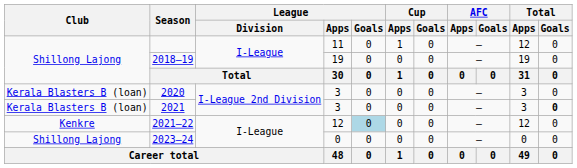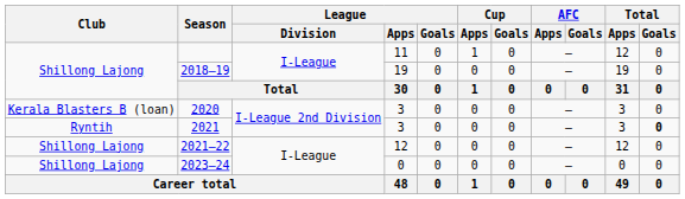 <table class="wikitable" style="text-align: center;">
 <tr>
 <th rowspan="2">Club</th>
 <th rowspan="2">Season</th>
 <th colspan="3">League</th>
 <th colspan="2">Cup</th>
 <th colspan="2"><a href='#'>AFC</a></th>
 <th colspan="2">Total</th>
 </tr>
 <tr>
 <th>Division</th>
 <th>Apps</th>
 <th>Goals</th>
 <th>Apps</th>
 <th>Goals</th>
 <th>Apps</th>
 <th>Goals</th>
 <th>Apps</th>
 <th>Goals</th>
 </tr>
 <tr>
 <td rowspan="3"><a href='#'>Shillong Lajong</a></td>
 <td></td>
 <td rowspan="2"><a href='#'>I-League</a></td>
 <td>11</td>
 <td>0</td>
 <td>1</td>
 <td>0</td>
 <td colspan="2">–</td>
 <td>12</td>
 <td>0</td>
 </tr>
 <tr>
 <td><a href='#'>2018–19</a></td>
 <td>19</td>
 <td>0</td>
 <td>0</td>
 <td>0</td>
 <td colspan="2">–</td>
 <td>19</td>
 <td>0</td>
 </tr>
 <tr>
 <th colspan="2">Total</th>
 <th>30</th>
 <th>0</th>
 <th>1</th>
 <th>0</th>
 <th>0</th>
 <th>0</th>
 <th>31</th>
 <th>0</th>
 </tr>
 <tr>
 <td rowspan="1"><a href='#'>Kerala Blasters B</a> (loan)</td>
 <td><a href='#'>2020</a></td>
 <td rowspan="2"><a href='#'>I-League 2nd Division</a></td>
 <td>3</td>
 <td>0</td>
 <td>0</td>
 <td>0</td>
 <td colspan="2">–</td>
 <td>3</td>
 <td>0</td>
 </tr>
 <tr>
-<td rowspan="1"><a href='#'>Kerala Blasters B</a> (loan)</td>
+<td rowspan="1"><a href='#'>Ryntih</a></td>
 <td><a href='#'>2021</a></td>
 <td>3</td>
 <td>0</td>
 <td>0</td>
 <td>0</td>
 <td colspan="2">–</td>
 <td>3</td>
 <td><strong>0</strong></td>
 </tr>
 <tr>
-<td rowspan="1"><a href='#'>Kenkre</a></td>
+<td rowspan="1"><a href='#'>Shillong Lajong</a></td>
 <td><a href='#'>2021–22</a></td>
 <td rowspan="2">I-League</td>
 <td>12</td>
-<td style="background: lightblue;">0</td>
+<td>0</td>
 <td>0</td>
 <td>0</td>
 <td colspan="2">–</td>
 <td>12</td>
 <td>0</td>
 </tr>
 <tr>
 <td rowspan="1"><a href='#'>Shillong Lajong</a></td>
 <td><a href='#'>2023–24</a></td>
 <td>0</td>
 <td>0</td>
 <td>0</td>
 <td>0</td>
 <td colspan="2">–</td>
 <td>0</td>
 <td>0</td>
 </tr>
 <tr>
 <th colspan="3">Career total</th>
 <th>48</th>
 <th>0</th>
 <th>1</th>
 <th>0</th>
 <th>0</th>
 <th>0</th>
 <th>49</th>
 <th>0</th>
 </tr>
 </table>
